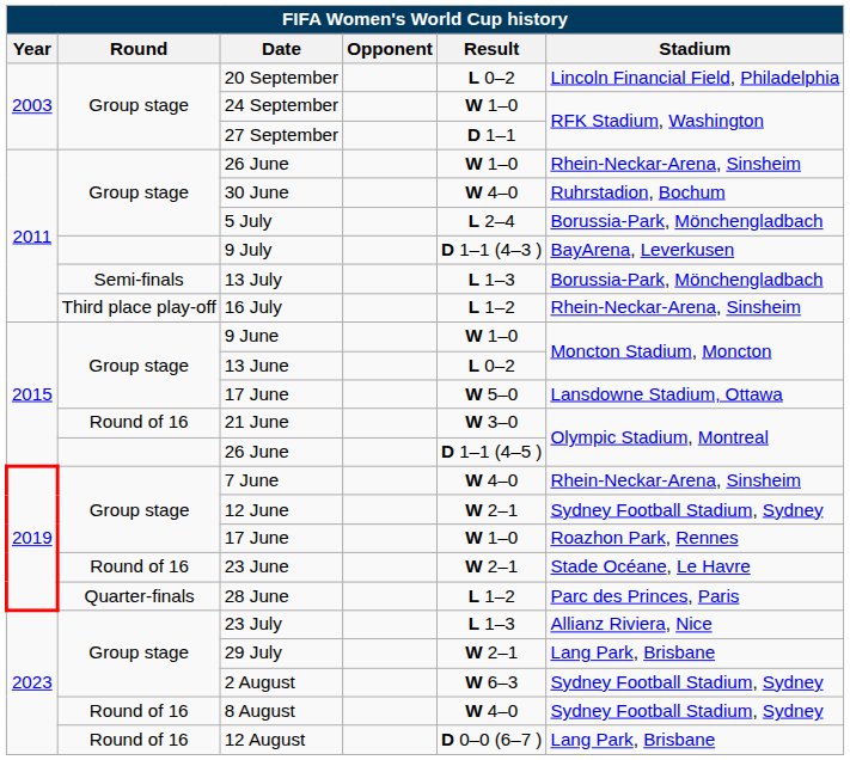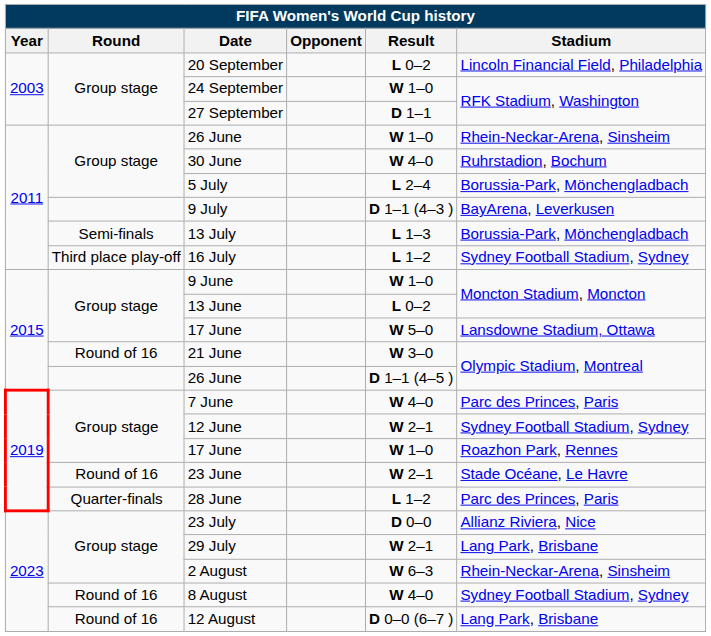 <table class="wikitable" style="text-align: center;font-size:100%;">
 <tr>
 <th colspan=6 style="background: #013A5E; color: #FFFFFF;">FIFA Women's World Cup history</th>
 </tr>
 <tr>
 <th>Year</th>
 <th>Round</th>
 <th>Date</th>
 <th>Opponent</th>
 <th>Result</th>
 <th>Stadium</th>
 </tr>
 <tr>
 <td rowspan=3> <a href='#'>2003</a></td>
 <td rowspan=3>Group stage</td>
 <td align="left">20 September</td>
 <td align="left"></td>
 <td><strong>L</strong> 0–2</td>
 <td align="left"><a href='#'>Lincoln Financial Field</a>, <a href='#'>Philadelphia</a></td>
 </tr>
 <tr>
 <td align="left">24 September</td>
 <td align="left"></td>
 <td><strong>W</strong> 1–0</td>
 <td rowspan=2 align="left"><a href='#'>RFK Stadium</a>, <a href='#'>Washington</a></td>
 </tr>
 <tr>
 <td align="left">27 September</td>
 <td align="left"></td>
 <td><strong>D</strong> 1–1</td>
 </tr>
 <tr>
 <td rowspan=6> <a href='#'>2011</a></td>
 <td rowspan=3>Group stage</td>
 <td align="left">26 June</td>
 <td align="left"></td>
 <td><strong>W</strong> 1–0</td>
 <td align="left"><a href='#'>Rhein-Neckar-Arena</a>, <a href='#'>Sinsheim</a></td>
 </tr>
 <tr>
 <td align="left">30 June</td>
 <td align="left"></td>
 <td><strong>W</strong> 4–0</td>
 <td align="left"><a href='#'>Ruhrstadion</a>, <a href='#'>Bochum</a></td>
 </tr>
 <tr>
 <td align="left">5 July</td>
 <td align="left"></td>
 <td><strong>L</strong> 2–4</td>
 <td align="left"><a href='#'>Borussia-Park</a>, <a href='#'>Mönchengladbach</a></td>
 </tr>
 <tr>
 <td></td>
 <td align="left">9 July</td>
 <td align="left"></td>
 <td><strong>D</strong> 1–1 (4–3 )</td>
 <td align="left"><a href='#'>BayArena</a>, <a href='#'>Leverkusen</a></td>
 </tr>
 <tr>
 <td>Semi-finals</td>
 <td align="left">13 July</td>
 <td align="left"></td>
 <td><strong>L</strong> 1–3</td>
 <td align="left"><a href='#'>Borussia-Park</a>, <a href='#'>Mönchengladbach</a></td>
 </tr>
 <tr>
 <td>Third place play-off</td>
 <td align="left">16 July</td>
 <td align="left"></td>
 <td><strong>L</strong> 1–2</td>
-<td align="left"><a href='#'>Rhein-Neckar-Arena</a>, <a href='#'>Sinsheim</a></td>
+<td align="left"><a href='#'>Sydney Football Stadium</a>, <a href='#'>Sydney</a></td>
 </tr>
 <tr>
 <td rowspan=5> <a href='#'>2015</a></td>
 <td rowspan=3>Group stage</td>
 <td align="left">9 June</td>
 <td align="left"></td>
 <td><strong>W</strong> 1–0</td>
 <td align="left" rowspan=2><a href='#'>Moncton Stadium</a>, <a href='#'>Moncton</a></td>
 </tr>
 <tr>
 <td align="left">13 June</td>
 <td align="left"></td>
 <td><strong>L</strong> 0–2</td>
 </tr>
 <tr>
 <td align="left">17 June</td>
 <td align="left"></td>
 <td><strong>W</strong> 5–0</td>
 <td align="left"><a href='#'>Lansdowne Stadium, Ottawa</a></td>
 </tr>
 <tr>
 <td>Round of 16</td>
 <td align="left">21 June</td>
 <td align="left"></td>
 <td><strong>W</strong> 3–0</td>
 <td rowspan=2 align="left"><a href='#'>Olympic Stadium</a>, <a href='#'>Montreal</a></td>
 </tr>
 <tr>
 <td></td>
 <td align="left">26 June</td>
 <td align="left"></td>
 <td><strong>D</strong> 1–1 (4–5 )</td>
 </tr>
 <tr>
 <td rowspan=5 style="border: 3px solid red"> <a href='#'>2019</a></td>
 <td rowspan=3>Group stage</td>
 <td align="left">7 June</td>
 <td align="left"></td>
 <td><strong>W</strong> 4–0</td>
-<td align="left"><a href='#'>Rhein-Neckar-Arena</a>, <a href='#'>Sinsheim</a></td>
+<td align="left"><a href='#'>Parc des Princes</a>, <a href='#'>Paris</a></td>
 </tr>
 <tr>
 <td align="left">12 June</td>
 <td align="left"></td>
 <td><strong>W</strong> 2–1</td>
 <td align="left"><a href='#'>Sydney Football Stadium</a>, <a href='#'>Sydney</a></td>
 </tr>
 <tr>
 <td align="left">17 June</td>
 <td align="left"></td>
 <td><strong>W</strong> 1–0</td>
 <td align="left"><a href='#'>Roazhon Park</a>, <a href='#'>Rennes</a></td>
 </tr>
 <tr>
 <td>Round of 16</td>
 <td align="left">23 June</td>
 <td align="left"></td>
 <td><strong>W</strong> 2–1 </td>
 <td align="left"><a href='#'>Stade Océane</a>, <a href='#'>Le Havre</a></td>
 </tr>
 <tr>
 <td>Quarter-finals</td>
 <td align="left">28 June</td>
 <td align="left"></td>
 <td><strong>L</strong> 1–2</td>
 <td align="left"><a href='#'>Parc des Princes</a>, <a href='#'>Paris</a></td>
 </tr>
 <tr>
 <td rowspan=5>  <a href='#'>2023</a></td>
 <td rowspan=3>Group stage</td>
 <td align="left">23 July</td>
 <td align="left"></td>
-<td><strong>L</strong> 1–3</td>
+<td><strong>D</strong> 0–0</td>
 <td align="left"><a href='#'>Allianz Riviera</a>, <a href='#'>Nice</a></td>
 </tr>
 <tr>
 <td align="left">29 July</td>
 <td align="left"></td>
 <td><strong>W</strong> 2–1</td>
 <td align="left"><a href='#'>Lang Park</a>, <a href='#'>Brisbane</a></td>
 </tr>
 <tr>
 <td align="left">2 August</td>
 <td align="left"></td>
 <td><strong>W</strong> 6–3</td>
-<td align="left"><a href='#'>Sydney Football Stadium</a>, <a href='#'>Sydney</a></td>
+<td align="left"><a href='#'>Rhein-Neckar-Arena</a>, <a href='#'>Sinsheim</a></td>
 </tr>
 <tr>
 <td>Round of 16</td>
 <td align="left">8 August</td>
 <td align="left"></td>
 <td><strong>W</strong> 4–0</td>
 <td align="left"><a href='#'>Sydney Football Stadium</a>, <a href='#'>Sydney</a></td>
 </tr>
 <tr>
 <td>Round of 16</td>
 <td align="left">12 August</td>
 <td align="left"></td>
 <td><strong>D</strong> 0–0 (6–7 )</td>
 <td align="left"><a href='#'>Lang Park</a>, <a href='#'>Brisbane</a></td>
 </tr>
 </table>
